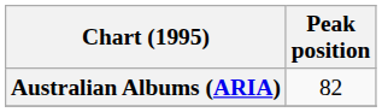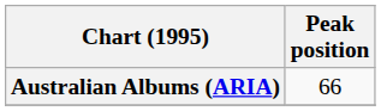 <table class="wikitable plainrowheaders sortable" style="text-align:center;">
 <tr>
 <th scope="col">Chart (1995)</th>
 <th scope="col">Peak<br>position</th>
 </tr>
 <tr>
 <th scope="row">Australian Albums (<a href='#'>ARIA</a>)</th>
-<td>82</td>
+<td>66</td>
 </tr>
 <tr>
 </tr>
 <tr>
 </tr>
 <tr>
 </tr>
 <tr>
 </tr>
 <tr>
 </tr>
 </table>
